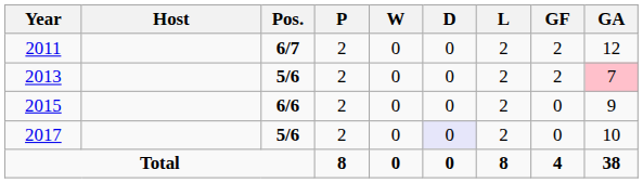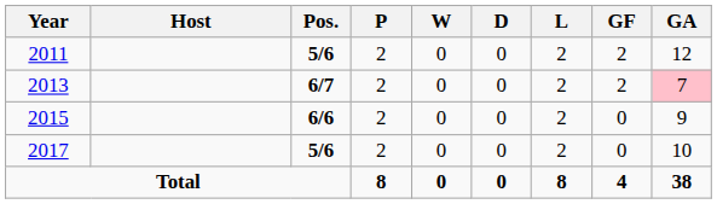 <table class="wikitable" style="text-align:center">
 <tr>
 <th width=60px>Year</th>
 <th width=150px>Host</th>
 <th width=40px>Pos.</th>
 <th width=40px>P</th>
 <th width=40px>W</th>
 <th width=40px>D</th>
 <th width=40px>L</th>
 <th width=40px>GF</th>
 <th width=40px>GA</th>
 </tr>
 <tr>
 <td><a href='#'>2011</a></td>
 <td align=left></td>
-<td><strong>6/7</strong></td>
+<td><strong>5/6</strong></td>
 <td>2</td>
 <td>0</td>
 <td>0</td>
 <td>2</td>
 <td>2</td>
 <td>12</td>
 </tr>
 <tr>
 <td><a href='#'>2013</a></td>
 <td align=left></td>
-<td><strong>5/6</strong></td>
+<td><strong>6/7</strong></td>
 <td>2</td>
 <td>0</td>
 <td>0</td>
 <td>2</td>
 <td>2</td>
 <td style="background: pink;">7</td>
 </tr>
 <tr>
 <td><a href='#'>2015</a></td>
 <td align=left></td>
 <td><strong>6/6</strong></td>
 <td>2</td>
 <td>0</td>
 <td>0</td>
 <td>2</td>
 <td>0</td>
 <td>9</td>
 </tr>
 <tr>
 <td><a href='#'>2017</a></td>
 <td align=left></td>
 <td><strong>5/6</strong></td>
 <td>2</td>
 <td>0</td>
-<td style="background: lavender;">0</td>
+<td>0</td>
 <td>2</td>
 <td>0</td>
 <td>10</td>
 </tr>
 <tr>
 <td colspan=3><strong>Total</strong></td>
 <td><strong>8</strong></td>
 <td><strong>0</strong></td>
 <td><strong>0</strong></td>
 <td><strong>8</strong></td>
 <td><strong>4</strong></td>
 <td><strong>38</strong></td>
 </tr>
 </table>
